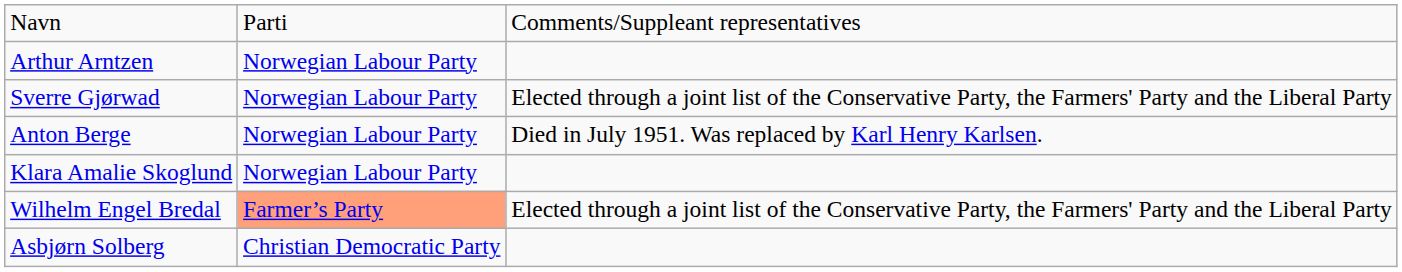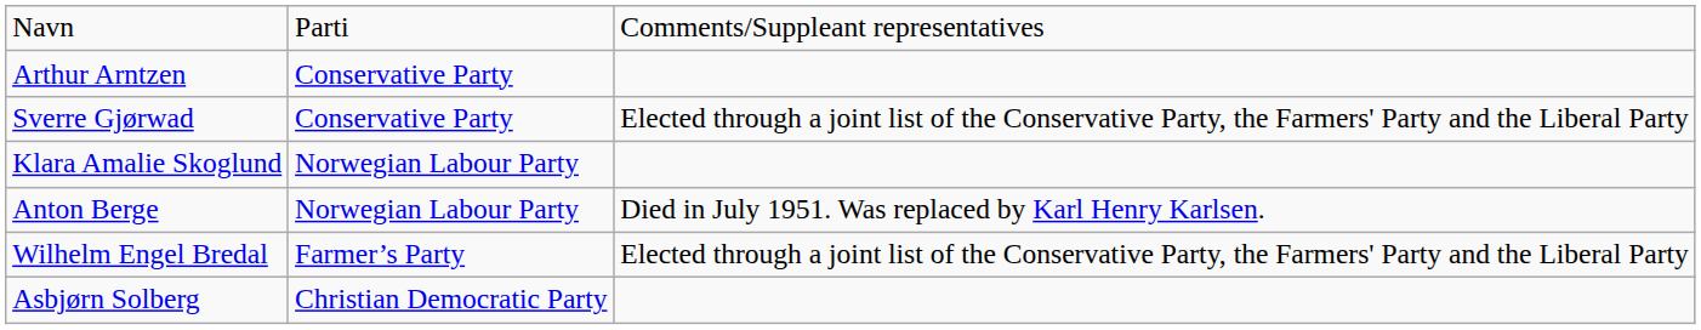 <table class="wikitable">
 <tr>
 <td>Navn</td>
 <td>Parti</td>
 <td>Comments/Suppleant representatives</td>
 </tr>
 <tr>
 <td><a href='#'>Arthur Arntzen</a></td>
-<td><a href='#'>Norwegian Labour Party</a></td>
+<td><a href='#'>Conservative Party</a></td>
 <td></td>
 </tr>
 <tr>
 <td><a href='#'>Sverre Gjørwad</a></td>
+<td><a href='#'>Conservative Party</a></td>
+<td>Elected through a joint list of the Conservative Party, the Farmers' Party and the Liberal Party</td>
+</tr>
+<tr>
+<td><a href='#'>Klara Amalie Skoglund</a></td>
 <td><a href='#'>Norwegian Labour Party</a></td>
-<td>Elected through a joint list of the Conservative Party, the Farmers' Party and the Liberal Party</td>
+<td></td>
 </tr>
 <tr>
 <td><a href='#'>Anton Berge</a></td>
 <td><a href='#'>Norwegian Labour Party</a></td>
 <td>Died in July 1951. Was replaced by <a href='#'>Karl Henry Karlsen</a>.</td>
 </tr>
 <tr>
-<td><a href='#'>Klara Amalie Skoglund</a></td>
-<td><a href='#'>Norwegian Labour Party</a></td>
-<td></td>
-</tr>
-<tr>
 <td><a href='#'>Wilhelm Engel Bredal</a></td>
-<td style="background: lightsalmon;"><a href='#'>Farmer’s Party</a></td>
+<td><a href='#'>Farmer’s Party</a></td>
 <td>Elected through a joint list of the Conservative Party, the Farmers' Party and the Liberal Party</td>
 </tr>
 <tr>
 <td><a href='#'>Asbjørn Solberg</a></td>
 <td><a href='#'>Christian Democratic Party</a></td>
 <td></td>
 </tr>
 </table>
